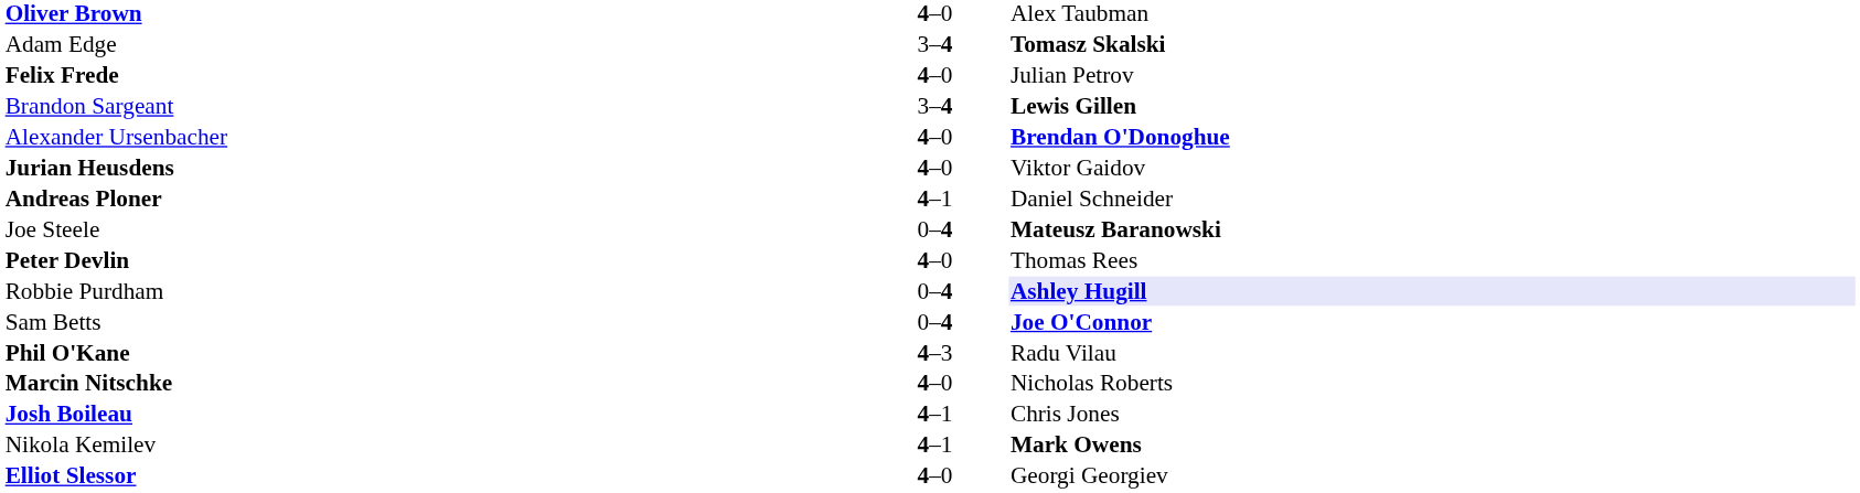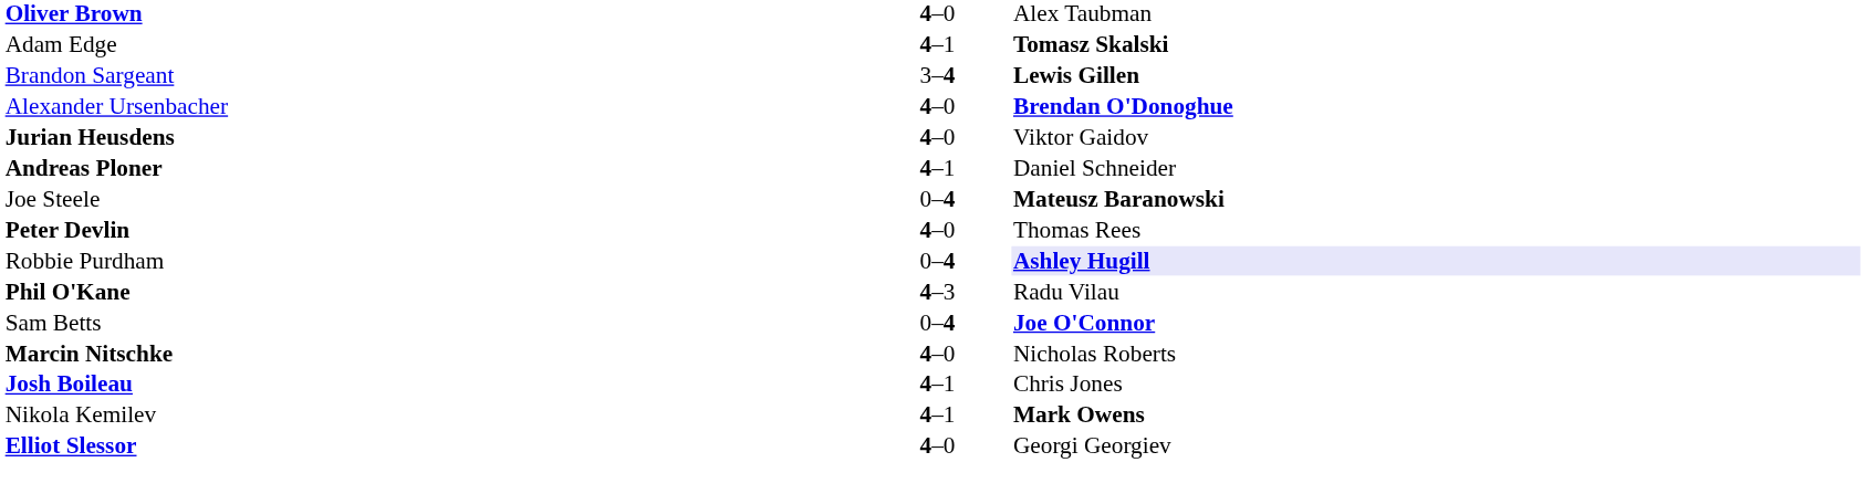 <table style="width:100%;" cellspacing="1">
 <tr>
 <th width45%></th>
 <th width10%></th>
 <th width45%></th>
 </tr>
 <tr>
 <td> <strong><a href='#'>Oliver Brown</a></strong></td>
 <td style="text-align:center;"><strong>4</strong>–0</td>
 <td> Alex Taubman</td>
 </tr>
 <tr>
 <td> Adam Edge</td>
-<td style="text-align:center;">3–<strong>4</strong></td>
+<td style="text-align:center;"><strong>4</strong>–1</td>
 <td> <strong>Tomasz Skalski</strong></td>
-</tr>
-<tr>
-<td> <strong>Felix Frede</strong></td>
-<td style="text-align:center;"><strong>4</strong>–0</td>
-<td> Julian Petrov</td>
 </tr>
 <tr>
 <td> <a href='#'>Brandon Sargeant</a></td>
 <td style="text-align:center;">3–<strong>4</strong></td>
 <td> <strong>Lewis Gillen</strong></td>
 </tr>
 <tr>
 <td> <a href='#'>Alexander Ursenbacher</a></td>
 <td style="text-align:center;"><strong>4</strong>–0</td>
 <td> <strong><a href='#'>Brendan O'Donoghue</a></strong></td>
 </tr>
 <tr>
 <td> <strong>Jurian Heusdens</strong></td>
 <td style="text-align:center;"><strong>4</strong>–0</td>
 <td> Viktor Gaidov</td>
 </tr>
 <tr>
 <td> <strong>Andreas Ploner</strong></td>
 <td style="text-align:center;"><strong>4</strong>–1</td>
 <td> Daniel Schneider</td>
 </tr>
 <tr>
 <td> Joe Steele</td>
 <td style="text-align:center;">0–<strong>4</strong></td>
 <td> <strong>Mateusz Baranowski</strong></td>
 </tr>
 <tr>
 <td> <strong>Peter Devlin</strong></td>
 <td style="text-align:center;"><strong>4</strong>–0</td>
 <td> Thomas Rees</td>
 </tr>
 <tr>
 <td> Robbie Purdham</td>
 <td style="text-align:center;">0–<strong>4</strong></td>
 <td style="background: lavender;"> <strong><a href='#'>Ashley Hugill</a></strong></td>
 </tr>
 <tr>
+<td> <strong>Phil O'Kane</strong></td>
+<td style="text-align:center;"><strong>4</strong>–3</td>
+<td> Radu Vilau</td>
+</tr>
+<tr>
 <td> Sam Betts</td>
 <td style="text-align:center;">0–<strong>4</strong></td>
 <td> <strong><a href='#'>Joe O'Connor</a></strong></td>
-</tr>
-<tr>
-<td> <strong>Phil O'Kane</strong></td>
-<td style="text-align:center;"><strong>4</strong>–3</td>
-<td> Radu Vilau</td>
 </tr>
 <tr>
 <td> <strong>Marcin Nitschke</strong></td>
 <td style="text-align:center;"><strong>4</strong>–0</td>
 <td> Nicholas Roberts</td>
 </tr>
 <tr>
 <td> <strong><a href='#'>Josh Boileau</a></strong></td>
 <td style="text-align:center;"><strong>4</strong>–1</td>
 <td> Chris Jones</td>
 </tr>
 <tr>
 <td> Nikola Kemilev</td>
 <td style="text-align:center;"><strong>4</strong>–1</td>
 <td> <strong>Mark Owens</strong></td>
 </tr>
 <tr>
 <td> <strong><a href='#'>Elliot Slessor</a></strong></td>
 <td style="text-align:center;"><strong>4</strong>–0</td>
 <td> Georgi Georgiev</td>
 </tr>
 </table>
